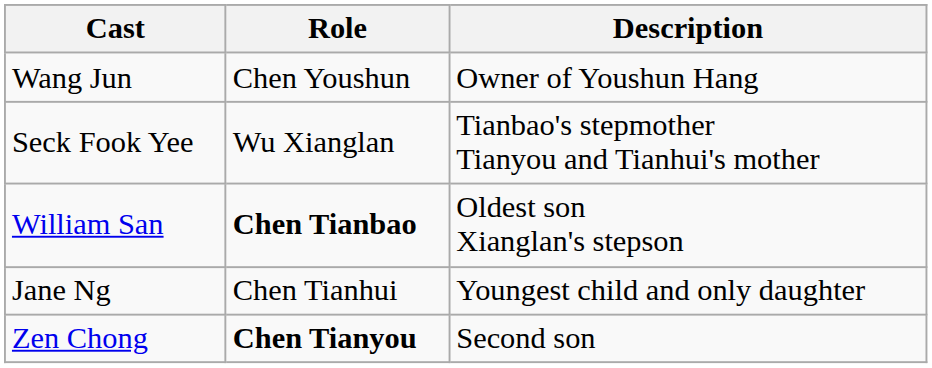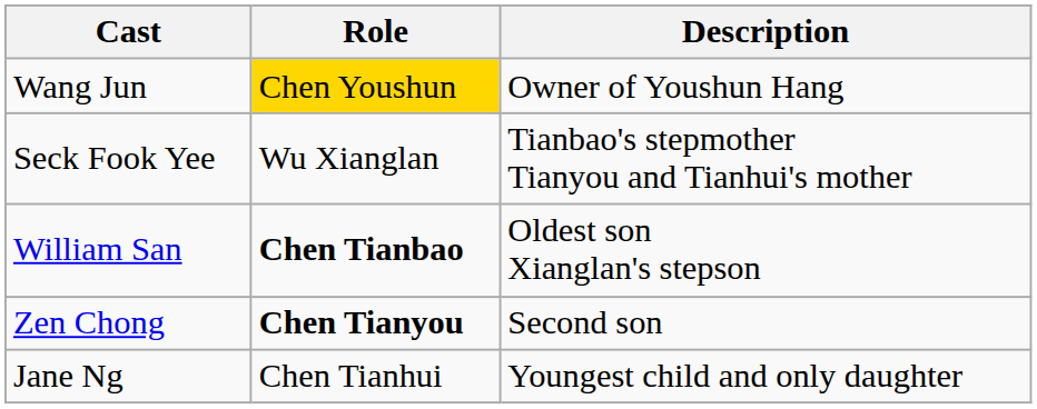 <table class="wikitable" width="55%">
 <tr>
 <th>Cast</th>
 <th>Role</th>
 <th>Description</th>
 </tr>
 <tr>
 <td>Wang Jun</td>
-<td>Chen Youshun</td>
+<td style="background: gold;">Chen Youshun</td>
 <td>Owner of Youshun Hang</td>
 </tr>
 <tr>
 <td>Seck Fook Yee</td>
 <td>Wu Xianglan</td>
 <td>Tianbao's stepmother<br>Tianyou and Tianhui's mother</td>
 </tr>
 <tr>
 <td><a href='#'>William San</a></td>
 <td><strong>Chen Tianbao</strong></td>
 <td>Oldest son<br>Xianglan's stepson</td>
 </tr>
 <tr>
+<td><a href='#'>Zen Chong</a></td>
+<td><strong>Chen Tianyou</strong></td>
+<td>Second son</td>
+</tr>
+<tr>
 <td>Jane Ng</td>
 <td>Chen Tianhui</td>
 <td>Youngest child and only daughter</td>
 </tr>
-<tr>
-<td><a href='#'>Zen Chong</a></td>
-<td><strong>Chen Tianyou</strong></td>
-<td>Second son</td>
-</tr>
 </table>
